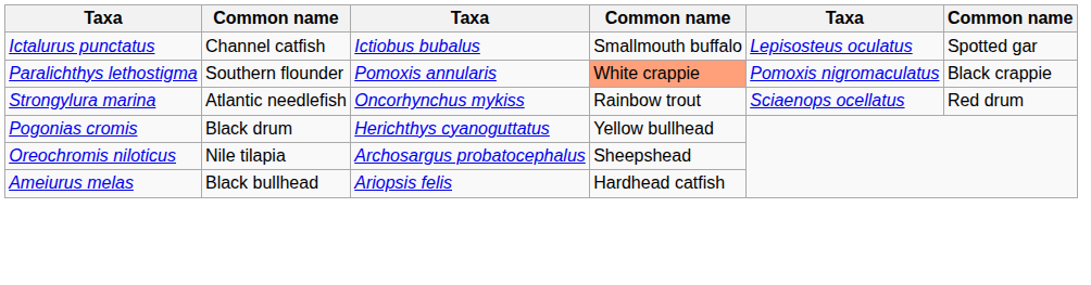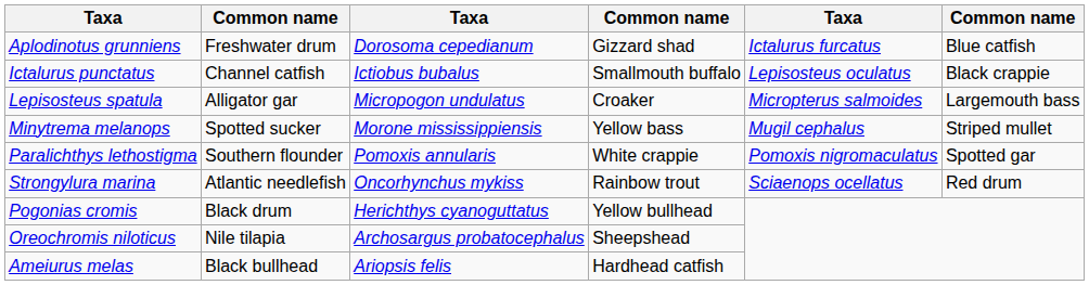 <table class="wikitable sortable">
 <tr>
 <th rowspan=2>Taxa</th>
 </tr>
 <tr>
 <th>Common name</th>
 <th>Taxa</th>
 <th>Common name</th>
 <th>Taxa</th>
 <th>Common name</th>
 </tr>
 <tr>
+<td><em><a href='#'>Aplodinotus grunniens </a></em></td>
+<td>Freshwater drum</td>
+<td><em><a href='#'>Dorosoma cepedianum</a></em></td>
+<td>Gizzard shad</td>
+<td><em><a href='#'>Ictalurus furcatus</a></em></td>
+<td>Blue catfish</td>
+</tr>
+<tr>
 <td><em><a href='#'>Ictalurus punctatus</a></em></td>
 <td>Channel catfish</td>
 <td><em><a href='#'>Ictiobus bubalus</a></em></td>
 <td>Smallmouth buffalo</td>
 <td><em><a href='#'>Lepisosteus oculatus</a></em></td>
-<td>Spotted gar</td>
+<td>Black crappie</td>
+</tr>
+<tr>
+<td><em><a href='#'>Lepisosteus spatula</a></em></td>
+<td>Alligator gar</td>
+<td><em><a href='#'>Micropogon undulatus</a></em></td>
+<td>Croaker</td>
+<td><em><a href='#'>Micropterus salmoides</a></em></td>
+<td>Largemouth bass</td>
+</tr>
+<tr>
+<td><em><a href='#'>Minytrema melanops</a></em></td>
+<td>Spotted sucker</td>
+<td><em><a href='#'>Morone mississippiensis</a></em></td>
+<td>Yellow bass</td>
+<td><em><a href='#'>Mugil cephalus</a></em></td>
+<td>Striped mullet</td>
 </tr>
 <tr>
 <td><em><a href='#'>Paralichthys lethostigma</a></em></td>
 <td>Southern flounder</td>
 <td><em><a href='#'>Pomoxis annularis</a></em></td>
-<td style="background: lightsalmon;">White crappie</td>
+<td>White crappie</td>
 <td><em><a href='#'>Pomoxis nigromaculatus</a></em></td>
-<td>Black crappie</td>
+<td>Spotted gar</td>
 </tr>
 <tr>
 <td><em><a href='#'>Strongylura marina</a></em></td>
 <td>Atlantic needlefish</td>
 <td><em><a href='#'>Oncorhynchus mykiss</a></em></td>
 <td>Rainbow trout</td>
 <td><em><a href='#'>Sciaenops ocellatus</a></em></td>
 <td>Red drum</td>
 </tr>
 <tr>
 <td><em><a href='#'>Pogonias cromis</a></em></td>
 <td>Black drum</td>
 <td><em><a href='#'>Herichthys cyanoguttatus</a></em></td>
 <td>Yellow bullhead</td>
 </tr>
 <tr>
 <td><em><a href='#'>Oreochromis niloticus</a></em></td>
 <td>Nile tilapia</td>
 <td><em><a href='#'>Archosargus probatocephalus</a></em></td>
 <td>Sheepshead</td>
 </tr>
 <tr>
 <td><em><a href='#'>Ameiurus melas</a></em></td>
 <td>Black bullhead</td>
 <td><em><a href='#'>Ariopsis felis</a></em></td>
 <td>Hardhead catfish</td>
 </tr>
 </table>
